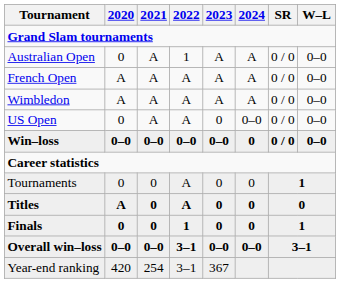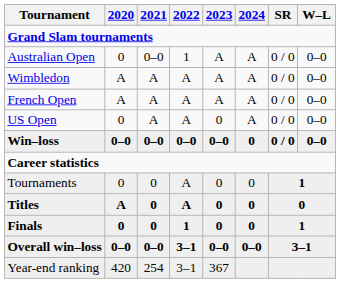 <table class="wikitable nowrap" style=text-align:center>
 <tr>
 <th>Tournament</th>
 <th><a href='#'>2020</a></th>
 <th><a href='#'>2021</a></th>
 <th><a href='#'>2022</a></th>
 <th><a href='#'>2023</a></th>
 <th><a href='#'>2024</a></th>
 <th>SR</th>
 <th width=38>W–L</th>
 </tr>
 <tr>
 <td colspan=8 align=left><strong><a href='#'>Grand Slam tournaments</a></strong></td>
 </tr>
 <tr>
 <td align=left><a href='#'>Australian Open</a></td>
 <td>0</td>
+<td>0–0</td>
+<td>1</td>
 <td>A</td>
-<td>1</td>
+<td>A</td>
+<td>0 / 0</td>
+<td>0–0</td>
+</tr>
+<tr>
+<td align=left><a href='#'>Wimbledon</a></td>
+<td>A</td>
+<td>A</td>
+<td>A</td>
 <td>A</td>
 <td>A</td>
 <td>0 / 0</td>
 <td>0–0</td>
 </tr>
 <tr>
 <td align=left><a href='#'>French Open</a></td>
 <td>A</td>
 <td>A</td>
 <td>A</td>
 <td>A</td>
 <td>A</td>
 <td>0 / 0</td>
 <td>0–0</td>
 </tr>
 <tr>
-<td align=left><a href='#'>Wimbledon</a></td>
-<td>A</td>
-<td>A</td>
-<td>A</td>
-<td>A</td>
-<td>A</td>
-<td>0 / 0</td>
-<td>0–0</td>
-</tr>
-<tr>
 <td align=left><a href='#'>US Open</a></td>
 <td>0</td>
 <td>A</td>
 <td>A</td>
 <td>0</td>
-<td>0–0</td>
+<td>A</td>
 <td>0 / 0</td>
 <td>0–0</td>
 </tr>
 <tr style=font-weight:bold;background:#efefef>
 <td style=text-align:left>Win–loss</td>
 <td>0–0</td>
 <td>0–0</td>
 <td>0–0</td>
 <td>0–0</td>
 <td>0</td>
 <td>0 / 0</td>
 <td>0–0</td>
 </tr>
 <tr>
 <td colspan=8 align=left><strong>Career statistics</strong></td>
 </tr>
 <tr bgcolor=efefef>
 <td align=left>Tournaments</td>
 <td>0</td>
 <td>0</td>
 <td>A</td>
 <td>0</td>
 <td>0</td>
 <td colspan=2><strong>1</strong></td>
 </tr>
 <tr style="font-weight:bold;background:#efefef">
 <td style=text-align:left>Titles</td>
 <td>A</td>
 <td>0</td>
 <td>A</td>
 <td>0</td>
 <td>0</td>
 <td colspan=2>0</td>
 </tr>
 <tr style="font-weight:bold;background:#efefef">
 <td style=text-align:left>Finals</td>
 <td>0</td>
 <td>0</td>
 <td>1</td>
 <td>0</td>
 <td>0</td>
 <td colspan=2>1</td>
 </tr>
 <tr style=font-weight:bold;background:#efefef>
 <td style=text-align:left>Overall win–loss</td>
 <td>0–0</td>
 <td>0–0</td>
 <td>3–1</td>
 <td>0–0</td>
 <td>0–0</td>
 <td colspan=2>3–1</td>
 </tr>
 <tr bgcolor=efefef>
 <td align=left>Year-end ranking</td>
 <td>420</td>
 <td>254</td>
 <td>3–1</td>
 <td>367</td>
 <td></td>
 <td colspan=2></td>
 </tr>
 </table>
